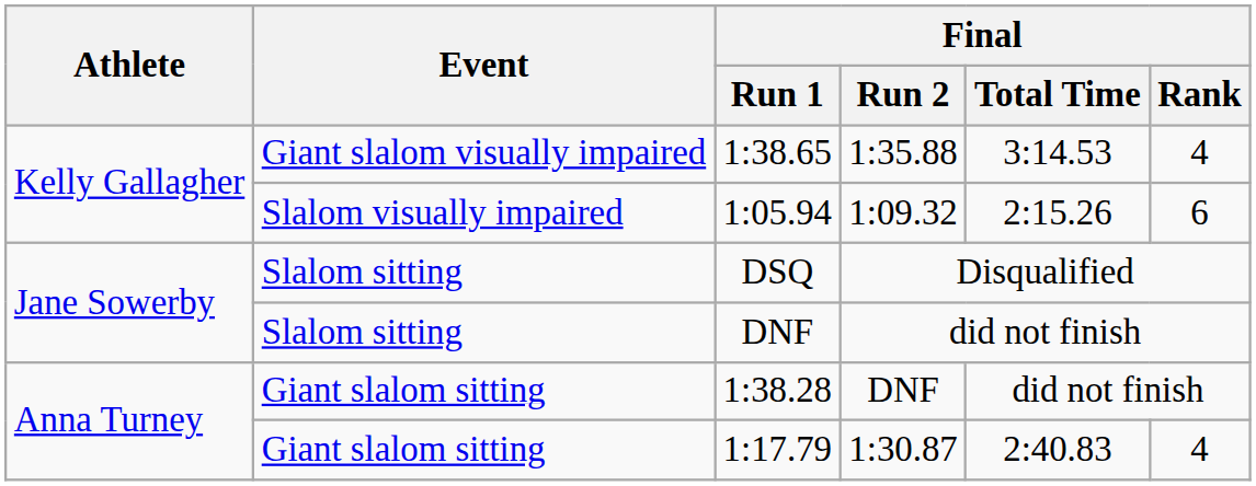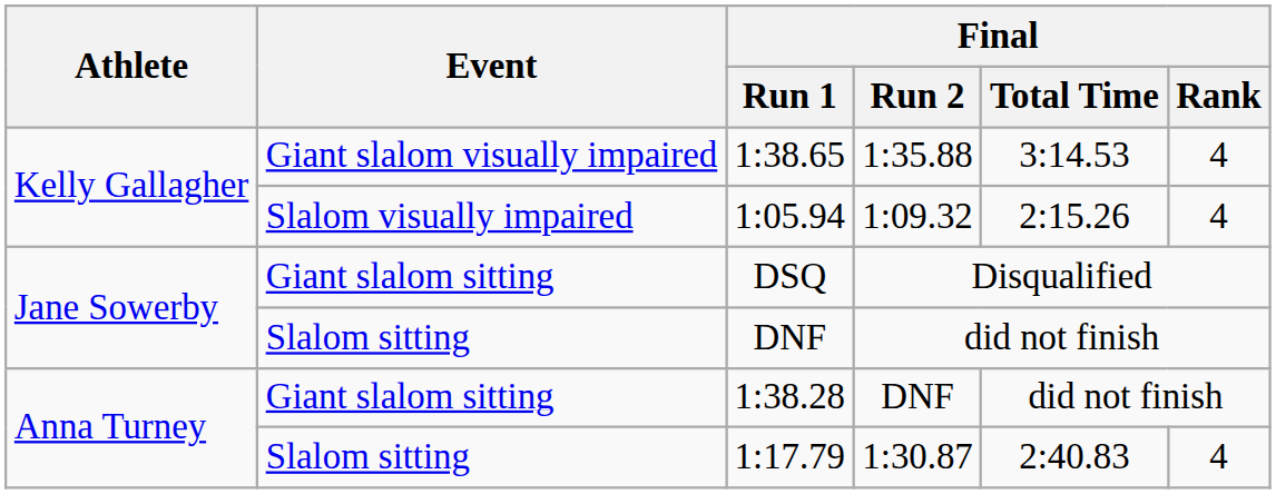 <table class="wikitable" style="font-size:90%">
 <tr>
 <th rowspan="2">Athlete</th>
 <th rowspan="2">Event</th>
 <th colspan="6">Final</th>
 </tr>
 <tr>
 <th>Run 1</th>
 <th>Run 2</th>
 <th>Total Time</th>
 <th>Rank</th>
 </tr>
 <tr>
 <td rowspan=2><a href='#'>Kelly Gallagher</a></td>
 <td><a href='#'>Giant slalom visually impaired</a></td>
 <td align="center">1:38.65</td>
 <td align="center">1:35.88</td>
 <td align="center">3:14.53</td>
 <td align="center">4</td>
 </tr>
 <tr>
 <td><a href='#'>Slalom visually impaired</a></td>
 <td align="center">1:05.94</td>
 <td align="center">1:09.32</td>
 <td align="center">2:15.26</td>
-<td align="center">6</td>
+<td align="center">4</td>
 </tr>
 <tr>
 <td rowspan=2><a href='#'>Jane Sowerby</a></td>
-<td><a href='#'>Slalom sitting</a></td>
+<td><a href='#'>Giant slalom sitting</a></td>
 <td align="center">DSQ</td>
 <td align="center" colspan=3>Disqualified</td>
 </tr>
 <tr>
 <td><a href='#'>Slalom sitting</a></td>
 <td align="center">DNF</td>
 <td align="center" colspan=3>did not finish</td>
 </tr>
 <tr>
 <td rowspan=2><a href='#'>Anna Turney</a></td>
 <td><a href='#'>Giant slalom sitting</a></td>
 <td align="center">1:38.28</td>
 <td align="center">DNF</td>
 <td align="center" colspan=2>did not finish</td>
 </tr>
 <tr>
-<td><a href='#'>Giant slalom sitting</a></td>
+<td><a href='#'>Slalom sitting</a></td>
 <td align="center">1:17.79</td>
 <td align="center">1:30.87</td>
 <td align="center">2:40.83</td>
 <td align="center">4</td>
 </tr>
 </table>
